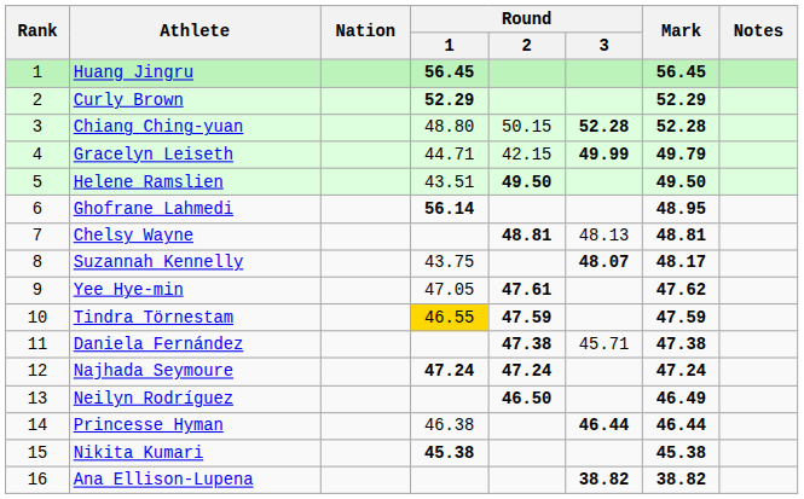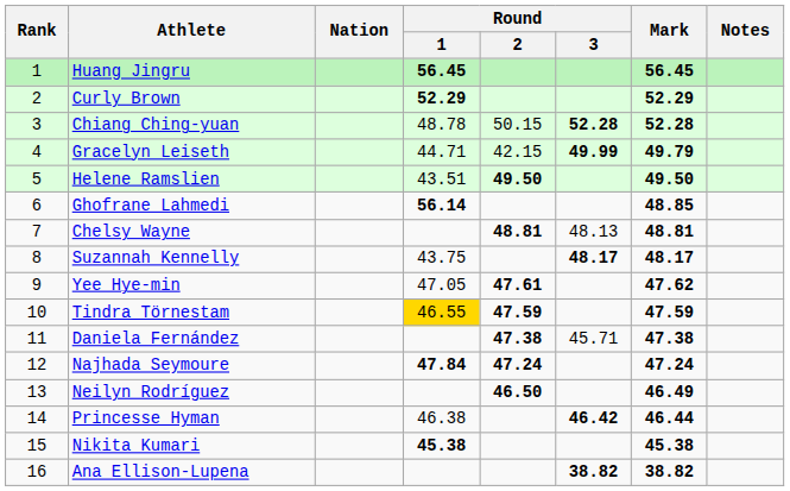 <table class="wikitable sortable" style="text-align:center;width: 70%;">
 <tr>
 <th rowspan=2>Rank</th>
 <th rowspan=2>Athlete</th>
 <th rowspan=2>Nation</th>
 <th colspan=3>Round</th>
 <th rowspan=2>Mark</th>
 <th rowspan=2>Notes</th>
 </tr>
 <tr>
 <th>1</th>
 <th>2</th>
 <th>3</th>
 </tr>
 <tr bgcolor=bbf3bb>
 <td>1</td>
 <td align=left><a href='#'>Huang Jingru</a></td>
 <td align=left></td>
 <td><strong>56.45</strong></td>
 <td></td>
 <td></td>
 <td><strong>56.45</strong></td>
 <td></td>
 </tr>
 <tr bgcolor=ddffdd>
 <td>2</td>
 <td align=left><a href='#'>Curly Brown</a></td>
 <td align=left></td>
 <td><strong>52.29</strong></td>
 <td></td>
 <td></td>
 <td><strong>52.29</strong></td>
 <td></td>
 </tr>
 <tr bgcolor=ddffdd>
 <td>3</td>
 <td align=left><a href='#'>Chiang Ching-yuan</a></td>
 <td align=left></td>
-<td>48.80</td>
+<td>48.78</td>
 <td>50.15</td>
 <td><strong>52.28</strong></td>
 <td><strong>52.28</strong></td>
 <td></td>
 </tr>
 <tr bgcolor=ddffdd>
 <td>4</td>
 <td align=left><a href='#'>Gracelyn Leiseth</a></td>
 <td align=left></td>
 <td>44.71</td>
 <td>42.15</td>
 <td><strong>49.99</strong></td>
 <td><strong>49.79</strong></td>
 <td></td>
 </tr>
 <tr bgcolor=ddffdd>
 <td>5</td>
 <td align=left><a href='#'>Helene Ramslien</a></td>
 <td align=left></td>
 <td>43.51</td>
 <td><strong>49.50</strong></td>
 <td></td>
 <td><strong>49.50</strong></td>
 <td></td>
 </tr>
 <tr>
 <td>6</td>
 <td align=left><a href='#'>Ghofrane Lahmedi</a></td>
 <td align=left></td>
 <td><strong>56.14</strong></td>
 <td></td>
 <td></td>
-<td><strong>48.95</strong></td>
+<td><strong>48.85</strong></td>
 <td></td>
 </tr>
 <tr>
 <td>7</td>
 <td align=left><a href='#'>Chelsy Wayne</a></td>
 <td align=left></td>
 <td></td>
 <td><strong>48.81</strong></td>
 <td>48.13</td>
 <td><strong>48.81</strong></td>
 <td></td>
 </tr>
 <tr>
 <td>8</td>
 <td align=left><a href='#'>Suzannah Kennelly</a></td>
 <td align=left></td>
 <td>43.75</td>
 <td></td>
-<td><strong>48.07</strong></td>
+<td><strong>48.17</strong></td>
 <td><strong>48.17</strong></td>
 <td></td>
 </tr>
 <tr>
 <td>9</td>
 <td align=left><a href='#'>Yee Hye-min</a></td>
 <td align=left></td>
 <td>47.05</td>
 <td><strong>47.61</strong></td>
 <td></td>
 <td><strong>47.62</strong></td>
 <td></td>
 </tr>
 <tr>
 <td>10</td>
 <td align=left><a href='#'>Tindra Törnestam</a></td>
 <td align=left></td>
 <td style="background: gold;">46.55</td>
 <td><strong>47.59</strong></td>
 <td></td>
 <td><strong>47.59</strong></td>
 <td></td>
 </tr>
 <tr>
 <td>11</td>
 <td align=left><a href='#'>Daniela Fernández</a></td>
 <td align=left></td>
 <td></td>
 <td><strong>47.38</strong></td>
 <td>45.71</td>
 <td><strong>47.38</strong></td>
 <td></td>
 </tr>
 <tr>
 <td>12</td>
 <td align=left><a href='#'>Najhada Seymoure</a></td>
 <td align=left></td>
-<td><strong>47.24</strong></td>
+<td><strong>47.84</strong></td>
 <td><strong>47.24</strong></td>
 <td></td>
 <td><strong>47.24</strong></td>
 <td></td>
 </tr>
 <tr>
 <td>13</td>
 <td align=left><a href='#'>Neilyn Rodríguez</a></td>
 <td align=left></td>
 <td></td>
 <td><strong>46.50</strong></td>
 <td></td>
 <td><strong>46.49</strong></td>
 <td></td>
 </tr>
 <tr>
 <td>14</td>
 <td align=left><a href='#'>Princesse Hyman</a></td>
 <td align=left></td>
 <td>46.38</td>
 <td></td>
-<td><strong>46.44</strong></td>
+<td><strong>46.42</strong></td>
 <td><strong>46.44</strong></td>
 <td></td>
 </tr>
 <tr>
 <td>15</td>
 <td align=left><a href='#'>Nikita Kumari</a></td>
 <td align=left></td>
 <td><strong>45.38</strong></td>
 <td></td>
 <td></td>
 <td><strong>45.38</strong></td>
 <td></td>
 </tr>
 <tr>
 <td>16</td>
 <td align=left><a href='#'>Ana Ellison-Lupena</a></td>
 <td align=left></td>
 <td></td>
 <td></td>
 <td><strong>38.82</strong></td>
 <td><strong>38.82</strong></td>
 <td></td>
 </tr>
 </table>
